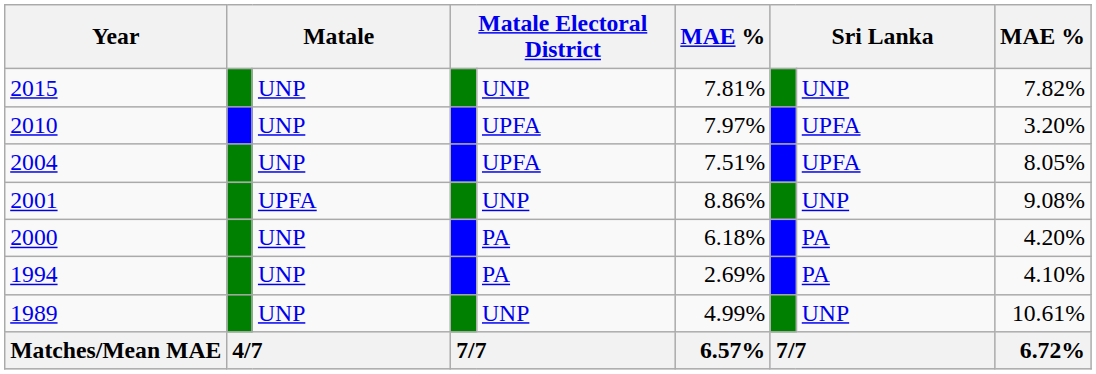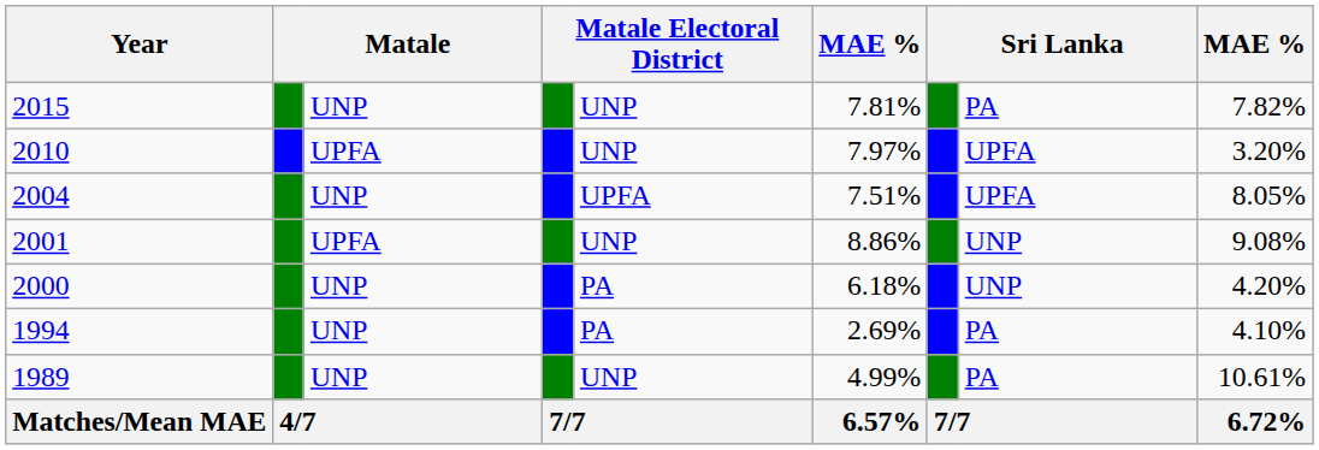 <table class="wikitable">
 <tr>
 <th>Year</th>
 <th colspan="2" width="144px">Matale</th>
 <th colspan="2" width="144px"><a href='#'>Matale Electoral District</a></th>
 <th><a href='#'>MAE</a> %</th>
 <th colspan="2" width="144px">Sri Lanka</th>
 <th>MAE %</th>
 </tr>
 <tr>
 <td><a href='#'>2015</a></td>
 <td style="background-color:green;" width="10px"></td>
 <td style="text-align:left;"><a href='#'>UNP</a></td>
 <td style="background-color:green;" width="10px"></td>
 <td style="text-align:left;"><a href='#'>UNP</a></td>
 <td style="text-align:right;">7.81%</td>
 <td style="background-color:green;" width="10px"></td>
-<td style="text-align:left;"><a href='#'>UNP</a></td>
+<td style="text-align:left;"><a href='#'>PA</a></td>
 <td style="text-align:right;">7.82%</td>
 </tr>
 <tr>
 <td><a href='#'>2010</a></td>
 <td style="background-color:blue;" width="10px"></td>
+<td style="text-align:left;"><a href='#'>UPFA</a></td>
+<td style="background-color:blue;" width="10px"></td>
 <td style="text-align:left;"><a href='#'>UNP</a></td>
-<td style="background-color:blue;" width="10px"></td>
-<td style="text-align:left;"><a href='#'>UPFA</a></td>
 <td style="text-align:right;">7.97%</td>
 <td style="background-color:blue;" width="10px"></td>
 <td style="text-align:left;"><a href='#'>UPFA</a></td>
 <td style="text-align:right;">3.20%</td>
 </tr>
 <tr>
 <td><a href='#'>2004</a></td>
 <td style="background-color:green;" width="10px"></td>
 <td style="text-align:left;"><a href='#'>UNP</a></td>
 <td style="background-color:blue;" width="10px"></td>
 <td style="text-align:left;"><a href='#'>UPFA</a></td>
 <td style="text-align:right;">7.51%</td>
 <td style="background-color:blue;" width="10px"></td>
 <td style="text-align:left;"><a href='#'>UPFA</a></td>
 <td style="text-align:right;">8.05%</td>
 </tr>
 <tr>
 <td><a href='#'>2001</a></td>
 <td style="background-color:green;" width="10px"></td>
 <td style="text-align:left;"><a href='#'>UPFA</a></td>
 <td style="background-color:green;" width="10px"></td>
 <td style="text-align:left;"><a href='#'>UNP</a></td>
 <td style="text-align:right;">8.86%</td>
 <td style="background-color:green;" width="10px"></td>
 <td style="text-align:left;"><a href='#'>UNP</a></td>
 <td style="text-align:right;">9.08%</td>
 </tr>
 <tr>
 <td><a href='#'>2000</a></td>
 <td style="background-color:green;" width="10px"></td>
 <td style="text-align:left;"><a href='#'>UNP</a></td>
 <td style="background-color:blue;" width="10px"></td>
 <td style="text-align:left;"><a href='#'>PA</a></td>
 <td style="text-align:right;">6.18%</td>
 <td style="background-color:blue;" width="10px"></td>
-<td style="text-align:left;"><a href='#'>PA</a></td>
+<td style="text-align:left;"><a href='#'>UNP</a></td>
 <td style="text-align:right;">4.20%</td>
 </tr>
 <tr>
 <td><a href='#'>1994</a></td>
 <td style="background-color:green;" width="10px"></td>
 <td style="text-align:left;"><a href='#'>UNP</a></td>
 <td style="background-color:blue;" width="10px"></td>
 <td style="text-align:left;"><a href='#'>PA</a></td>
 <td style="text-align:right;">2.69%</td>
 <td style="background-color:blue;" width="10px"></td>
 <td style="text-align:left;"><a href='#'>PA</a></td>
 <td style="text-align:right;">4.10%</td>
 </tr>
 <tr>
 <td><a href='#'>1989</a></td>
 <td style="background-color:green;" width="10px"></td>
 <td style="text-align:left;"><a href='#'>UNP</a></td>
 <td style="background-color:green;" width="10px"></td>
 <td style="text-align:left;"><a href='#'>UNP</a></td>
 <td style="text-align:right;">4.99%</td>
 <td style="background-color:green;" width="10px"></td>
-<td style="text-align:left;"><a href='#'>UNP</a></td>
+<td style="text-align:left;"><a href='#'>PA</a></td>
 <td style="text-align:right;">10.61%</td>
 </tr>
 <tr>
 <th>Matches/Mean MAE</th>
 <th style="text-align:left;"colspan="2" width="144px">4/7</th>
 <th style="text-align:left;"colspan="2" width="144px">7/7</th>
 <th style="text-align:right;">6.57%</th>
 <th style="text-align:left;"colspan="2" width="144px">7/7</th>
 <th style="text-align:right;">6.72%</th>
 </tr>
 </table>
